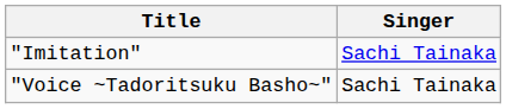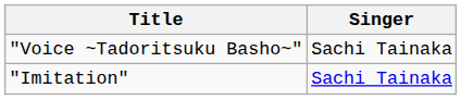 <table class="wikitable sortable" id="Soundtrack">
 <tr>
 <th width=.1%>Title</th>
 <th width=.1%>Singer</th>
 </tr>
+<tr>
+<td>"Voice ~Tadoritsuku Basho~"</td>
+<td>Sachi Tainaka</td>
+</tr>
 <tr style="text-align:left;">
 <td>"Imitation"</td>
 <td><a href='#'>Sachi Tainaka</a></td>
 </tr>
-<tr>
-<td>"Voice ~Tadoritsuku Basho~"</td>
-<td>Sachi Tainaka</td>
-</tr>
 </table>
